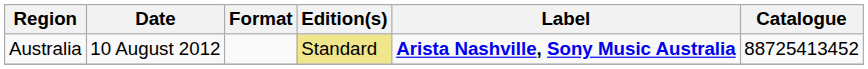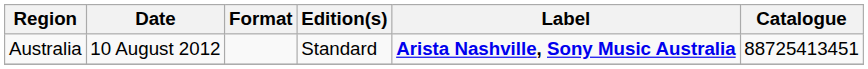 <table class="wikitable plainrowheaders">
 <tr>
 <th scope="col">Region</th>
 <th scope="col">Date</th>
 <th scope="col">Format</th>
 <th scope="col">Edition(s)</th>
 <th scope="col">Label</th>
 <th scope="col">Catalogue</th>
 </tr>
 <tr>
 <td>Australia</td>
 <td>10 August 2012</td>
 <td></td>
-<td style="background: khaki;">Standard</td>
+<td>Standard</td>
 <td><strong><a href='#'>Arista Nashville</a>, <a href='#'>Sony Music Australia</a></strong></td>
-<td>88725413452</td>
+<td>88725413451</td>
 </tr>
 <tr>
 </tr>
 </table>
